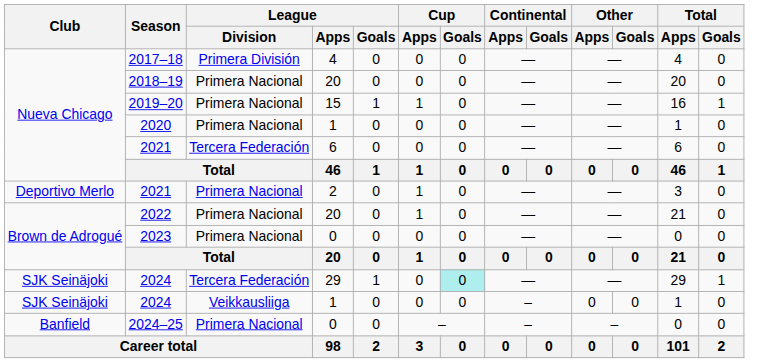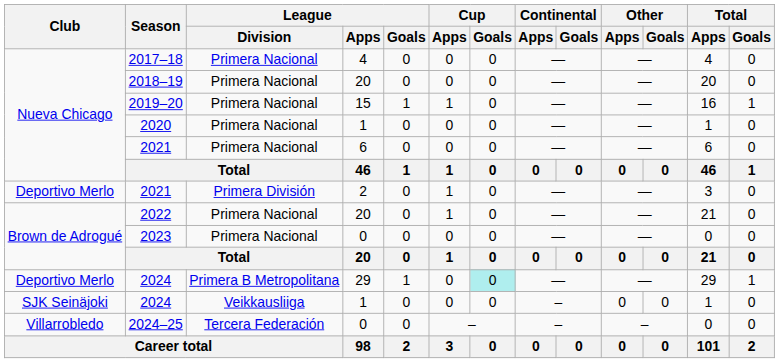 <table class="wikitable" style="text-align:center">
 <tr>
 <th rowspan="2">Club</th>
 <th rowspan="2">Season</th>
 <th colspan="3">League</th>
 <th colspan="2">Cup</th>
 <th colspan="2">Continental</th>
 <th colspan="2">Other</th>
 <th colspan="2">Total</th>
 </tr>
 <tr>
 <th>Division</th>
 <th>Apps</th>
 <th>Goals</th>
 <th>Apps</th>
 <th>Goals</th>
 <th>Apps</th>
 <th>Goals</th>
 <th>Apps</th>
 <th>Goals</th>
 <th>Apps</th>
 <th>Goals</th>
 </tr>
 <tr>
 <td rowspan="6"><a href='#'>Nueva Chicago</a></td>
 <td><a href='#'>2017–18</a></td>
-<td><a href='#'>Primera División</a></td>
+<td><a href='#'>Primera Nacional</a></td>
 <td>4</td>
 <td>0</td>
 <td>0</td>
 <td>0</td>
 <td colspan="2">—</td>
 <td colspan="2">—</td>
 <td>4</td>
 <td>0</td>
 </tr>
 <tr>
 <td><a href='#'>2018–19</a></td>
 <td>Primera Nacional</td>
 <td>20</td>
 <td>0</td>
 <td>0</td>
 <td>0</td>
 <td colspan="2">—</td>
 <td colspan="2">—</td>
 <td>20</td>
 <td>0</td>
 </tr>
 <tr>
 <td><a href='#'>2019–20</a></td>
 <td>Primera Nacional</td>
 <td>15</td>
 <td>1</td>
 <td>1</td>
 <td>0</td>
 <td colspan="2">—</td>
 <td colspan="2">—</td>
 <td>16</td>
 <td>1</td>
 </tr>
 <tr>
 <td><a href='#'>2020</a></td>
 <td>Primera Nacional</td>
 <td>1</td>
 <td>0</td>
 <td>0</td>
 <td>0</td>
 <td colspan="2">—</td>
 <td colspan="2">—</td>
 <td>1</td>
 <td>0</td>
 </tr>
 <tr>
 <td><a href='#'>2021</a></td>
-<td><a href='#'>Tercera Federación</a></td>
+<td>Primera Nacional</td>
 <td>6</td>
 <td>0</td>
 <td>0</td>
 <td>0</td>
 <td colspan="2">—</td>
 <td colspan="2">—</td>
 <td>6</td>
 <td>0</td>
 </tr>
 <tr>
 <th colspan="2">Total</th>
 <th>46</th>
 <th>1</th>
 <th>1</th>
 <th>0</th>
 <th>0</th>
 <th>0</th>
 <th>0</th>
 <th>0</th>
 <th>46</th>
 <th>1</th>
 </tr>
 <tr>
 <td><a href='#'>Deportivo Merlo</a></td>
 <td><a href='#'>2021</a></td>
-<td><a href='#'>Primera Nacional</a></td>
+<td><a href='#'>Primera División</a></td>
 <td>2</td>
 <td>0</td>
 <td>1</td>
 <td>0</td>
 <td colspan="2">—</td>
 <td colspan="2">—</td>
 <td>3</td>
 <td>0</td>
 </tr>
 <tr>
 <td rowspan=3><a href='#'>Brown de Adrogué</a></td>
 <td><a href='#'>2022</a></td>
 <td>Primera Nacional</td>
 <td>20</td>
 <td>0</td>
 <td>1</td>
 <td>0</td>
 <td colspan="2">—</td>
 <td colspan="2">—</td>
 <td>21</td>
 <td>0</td>
 </tr>
 <tr>
 <td><a href='#'>2023</a></td>
 <td>Primera Nacional</td>
 <td>0</td>
 <td>0</td>
 <td>0</td>
 <td>0</td>
 <td colspan="2">—</td>
 <td colspan="2">—</td>
 <td>0</td>
 <td>0</td>
 </tr>
 <tr>
 <th colspan="2">Total</th>
 <th>20</th>
 <th>0</th>
 <th>1</th>
 <th>0</th>
 <th>0</th>
 <th>0</th>
 <th>0</th>
 <th>0</th>
 <th>21</th>
 <th>0</th>
 </tr>
 <tr>
-<td><a href='#'>SJK Seinäjoki</a></td>
+<td><a href='#'>Deportivo Merlo</a></td>
 <td><a href='#'>2024</a></td>
-<td><a href='#'>Tercera Federación</a></td>
+<td><a href='#'>Primera B Metropolitana</a></td>
 <td>29</td>
 <td>1</td>
 <td>0</td>
 <td style="background: paleturquoise;">0</td>
 <td colspan="2">—</td>
 <td colspan="2">—</td>
 <td>29</td>
 <td>1</td>
 </tr>
 <tr>
 <td><a href='#'>SJK Seinäjoki</a></td>
 <td><a href='#'>2024</a></td>
 <td><a href='#'>Veikkausliiga</a></td>
 <td>1</td>
 <td>0</td>
 <td>0</td>
 <td>0</td>
 <td colspan=2>–</td>
 <td>0</td>
 <td>0</td>
 <td>1</td>
 <td>0</td>
 </tr>
 <tr>
-<td><a href='#'>Banfield</a></td>
+<td><a href='#'>Villarrobledo</a></td>
 <td><a href='#'>2024–25</a></td>
-<td><a href='#'>Primera Nacional</a></td>
+<td><a href='#'>Tercera Federación</a></td>
 <td>0</td>
 <td>0</td>
 <td colspan=2>–</td>
 <td colspan=2>–</td>
 <td colspan=2>–</td>
 <td>0</td>
 <td>0</td>
 </tr>
 <tr>
 <th colspan="3">Career total</th>
 <th>98</th>
 <th>2</th>
 <th>3</th>
 <th>0</th>
 <th>0</th>
 <th>0</th>
 <th>0</th>
 <th>0</th>
 <th>101</th>
 <th>2</th>
 </tr>
 </table>
